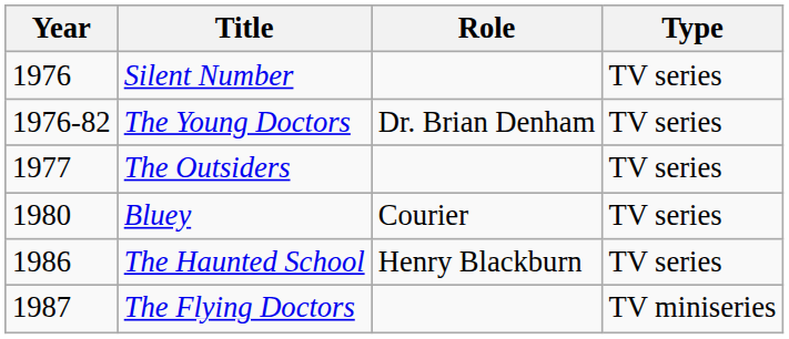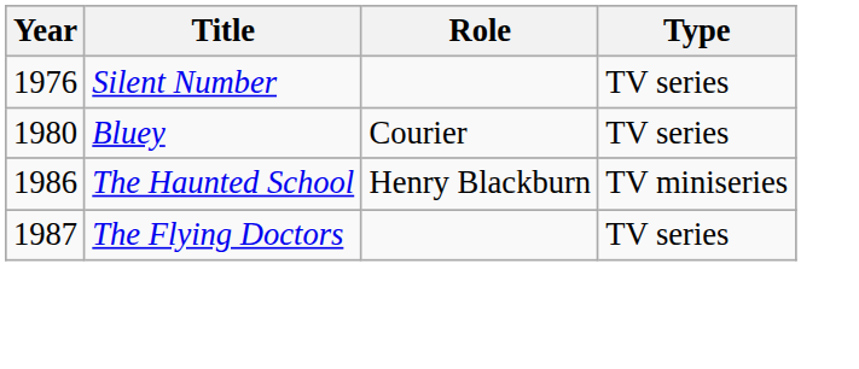 <table class="wikitable">
 <tr>
 <th>Year</th>
 <th>Title</th>
 <th>Role</th>
 <th>Type</th>
 </tr>
 <tr>
 <td>1976</td>
 <td><em><a href='#'>Silent Number</a></em></td>
 <td></td>
 <td>TV series</td>
 </tr>
 <tr>
-<td>1976-82</td>
-<td><em><a href='#'>The Young Doctors</a></em></td>
-<td>Dr. Brian Denham</td>
-<td>TV series</td>
-</tr>
-<tr>
-<td>1977</td>
-<td><em><a href='#'>The Outsiders</a></em></td>
-<td></td>
-<td>TV series</td>
-</tr>
-<tr>
 <td>1980</td>
 <td><em><a href='#'>Bluey</a></em></td>
 <td>Courier</td>
 <td>TV series</td>
 </tr>
 <tr>
 <td>1986</td>
 <td><em><a href='#'>The Haunted School</a></em></td>
 <td>Henry Blackburn</td>
-<td>TV series</td>
+<td>TV miniseries</td>
 </tr>
 <tr>
 <td>1987</td>
 <td><em><a href='#'>The Flying Doctors</a></em></td>
 <td></td>
-<td>TV miniseries</td>
+<td>TV series</td>
 </tr>
 </table>
